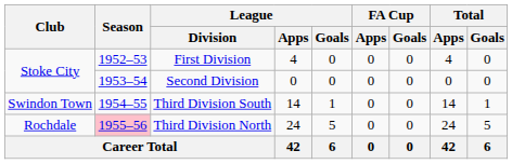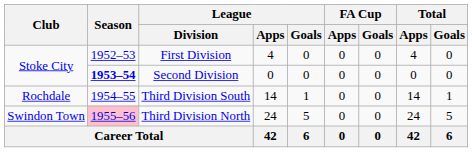 <table class="wikitable" style="text-align: center;">
 <tr>
 <th rowspan="2">Club</th>
 <th rowspan="2">Season</th>
 <th colspan="3">League</th>
 <th colspan="2">FA Cup</th>
 <th colspan="2">Total</th>
 </tr>
 <tr>
 <th>Division</th>
 <th>Apps</th>
 <th>Goals</th>
 <th>Apps</th>
 <th>Goals</th>
 <th>Apps</th>
 <th>Goals</th>
 </tr>
 <tr>
 <td rowspan="2"><a href='#'>Stoke City</a></td>
 <td><a href='#'>1952–53</a></td>
 <td><a href='#'>First Division</a></td>
 <td>4</td>
 <td>0</td>
 <td>0</td>
 <td>0</td>
 <td>4</td>
 <td>0</td>
 </tr>
 <tr>
-<td><a href='#'>1953–54</a></td>
+<td><strong><a href='#'>1953–54</a></strong></td>
 <td><a href='#'>Second Division</a></td>
 <td>0</td>
 <td>0</td>
 <td>0</td>
 <td>0</td>
 <td>0</td>
 <td>0</td>
 </tr>
 <tr>
-<td><a href='#'>Swindon Town</a></td>
+<td><a href='#'>Rochdale</a></td>
 <td><a href='#'>1954–55</a></td>
 <td><a href='#'>Third Division South</a></td>
 <td>14</td>
 <td>1</td>
 <td>0</td>
 <td>0</td>
 <td>14</td>
 <td>1</td>
 </tr>
 <tr>
-<td><a href='#'>Rochdale</a></td>
+<td><a href='#'>Swindon Town</a></td>
 <td style="background: pink;"><a href='#'>1955–56</a></td>
 <td><a href='#'>Third Division North</a></td>
 <td>24</td>
 <td>5</td>
 <td>0</td>
 <td>0</td>
 <td>24</td>
 <td>5</td>
 </tr>
 <tr>
 <th colspan="3">Career Total</th>
 <th>42</th>
 <th>6</th>
 <th>0</th>
 <th>0</th>
 <th>42</th>
 <th>6</th>
 </tr>
 </table>
